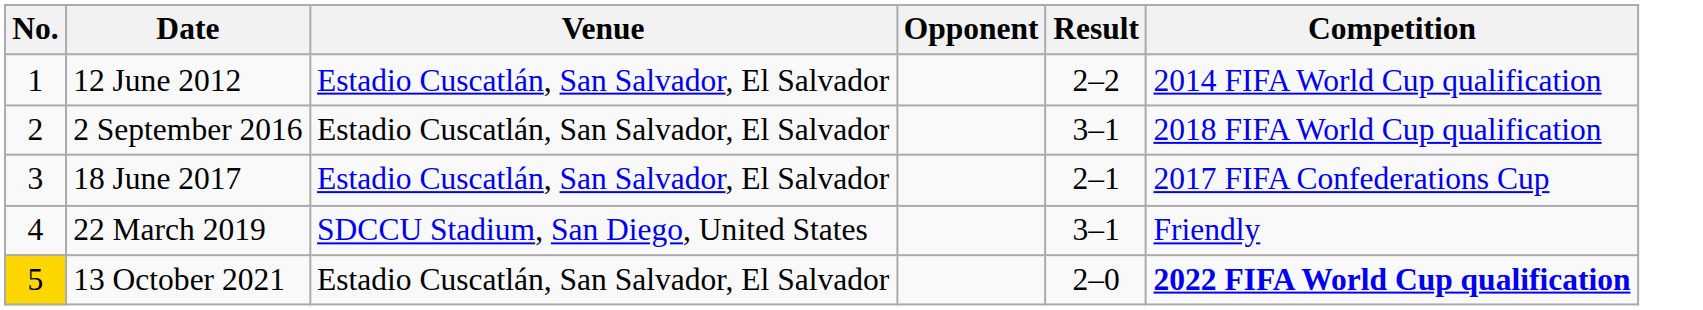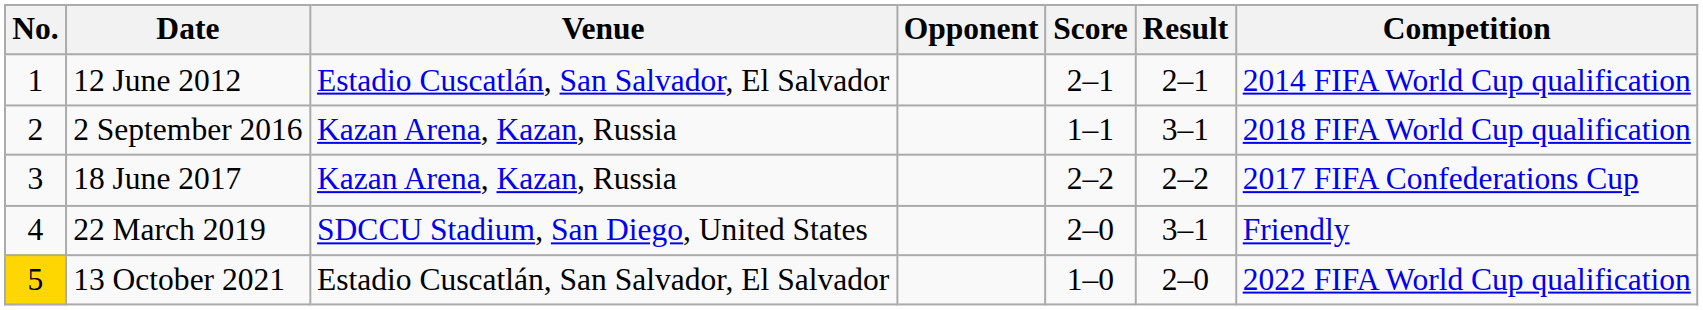 <table class="wikitable sortable">
 <tr>
 <th scope="col">No.</th>
 <th scope="col">Date</th>
 <th scope="col">Venue</th>
 <th scope="col">Opponent</th>
+<th scope="col">Score</th>
 <th scope="col">Result</th>
 <th scope="col">Competition</th>
 </tr>
 <tr>
 <td align="center">1</td>
 <td>12 June 2012</td>
 <td><a href='#'>Estadio Cuscatlán</a>, <a href='#'>San Salvador</a>, El Salvador</td>
 <td></td>
-<td align="center">2–2</td>
+<td align="center">2–1</td>
+<td align="center">2–1</td>
 <td><a href='#'>2014 FIFA World Cup qualification</a></td>
 </tr>
 <tr>
 <td align="center">2</td>
 <td>2 September 2016</td>
-<td>Estadio Cuscatlán, San Salvador, El Salvador</td>
+<td><a href='#'>Kazan Arena</a>, <a href='#'>Kazan</a>, Russia</td>
 <td></td>
+<td align="center">1–1</td>
 <td align="center">3–1</td>
 <td><a href='#'>2018 FIFA World Cup qualification</a></td>
 </tr>
 <tr>
 <td align="center">3</td>
 <td>18 June 2017</td>
-<td><a href='#'>Estadio Cuscatlán</a>, <a href='#'>San Salvador</a>, El Salvador</td>
+<td><a href='#'>Kazan Arena</a>, <a href='#'>Kazan</a>, Russia</td>
 <td></td>
-<td align="center">2–1</td>
+<td align="center">2–2</td>
+<td align="center">2–2</td>
 <td><a href='#'>2017 FIFA Confederations Cup</a></td>
 </tr>
 <tr>
 <td align="center">4</td>
 <td>22 March 2019</td>
 <td><a href='#'>SDCCU Stadium</a>, <a href='#'>San Diego</a>, United States</td>
 <td></td>
+<td align="center">2–0</td>
 <td align="center">3–1</td>
 <td><a href='#'>Friendly</a></td>
 </tr>
 <tr>
 <td align="center" style="background: gold;">5</td>
 <td>13 October 2021</td>
 <td>Estadio Cuscatlán, San Salvador, El Salvador</td>
 <td></td>
+<td align="center">1–0</td>
 <td align="center">2–0</td>
-<td><strong><a href='#'>2022 FIFA World Cup qualification</a></strong></td>
+<td><a href='#'>2022 FIFA World Cup qualification</a></td>
 </tr>
 </table>
